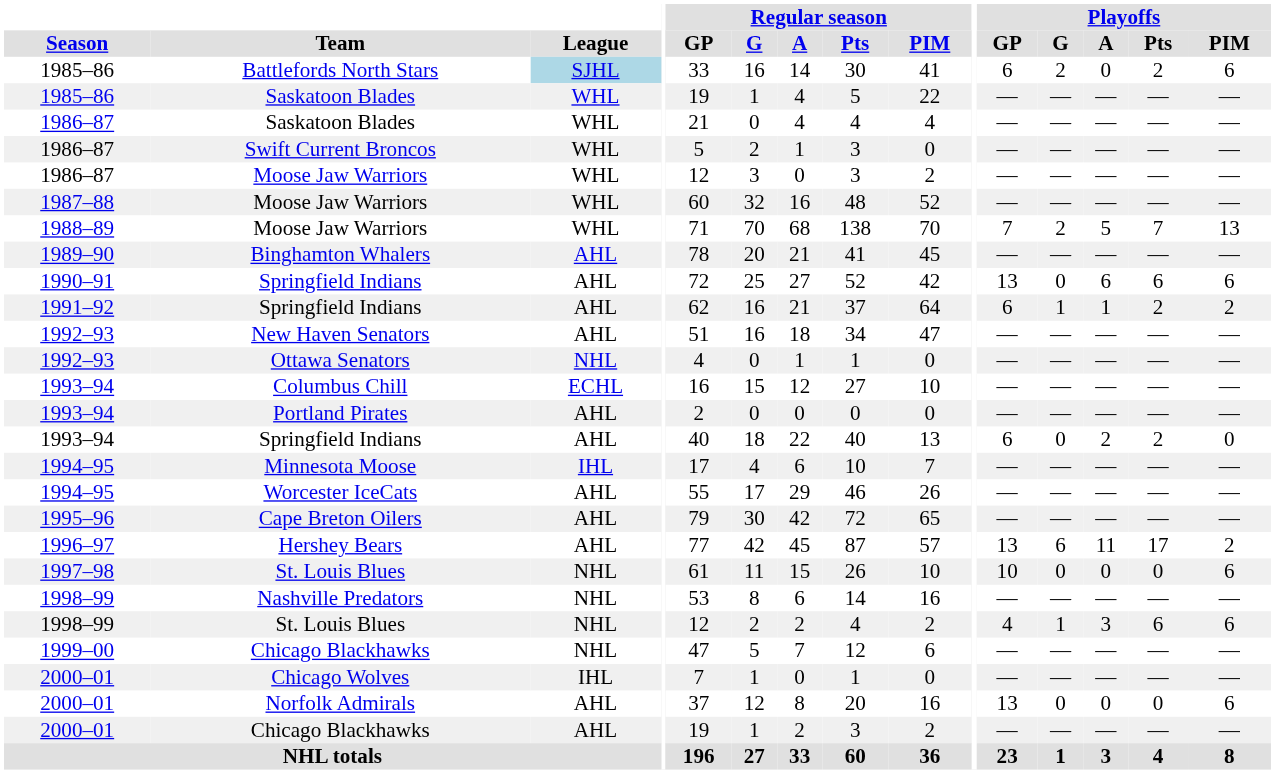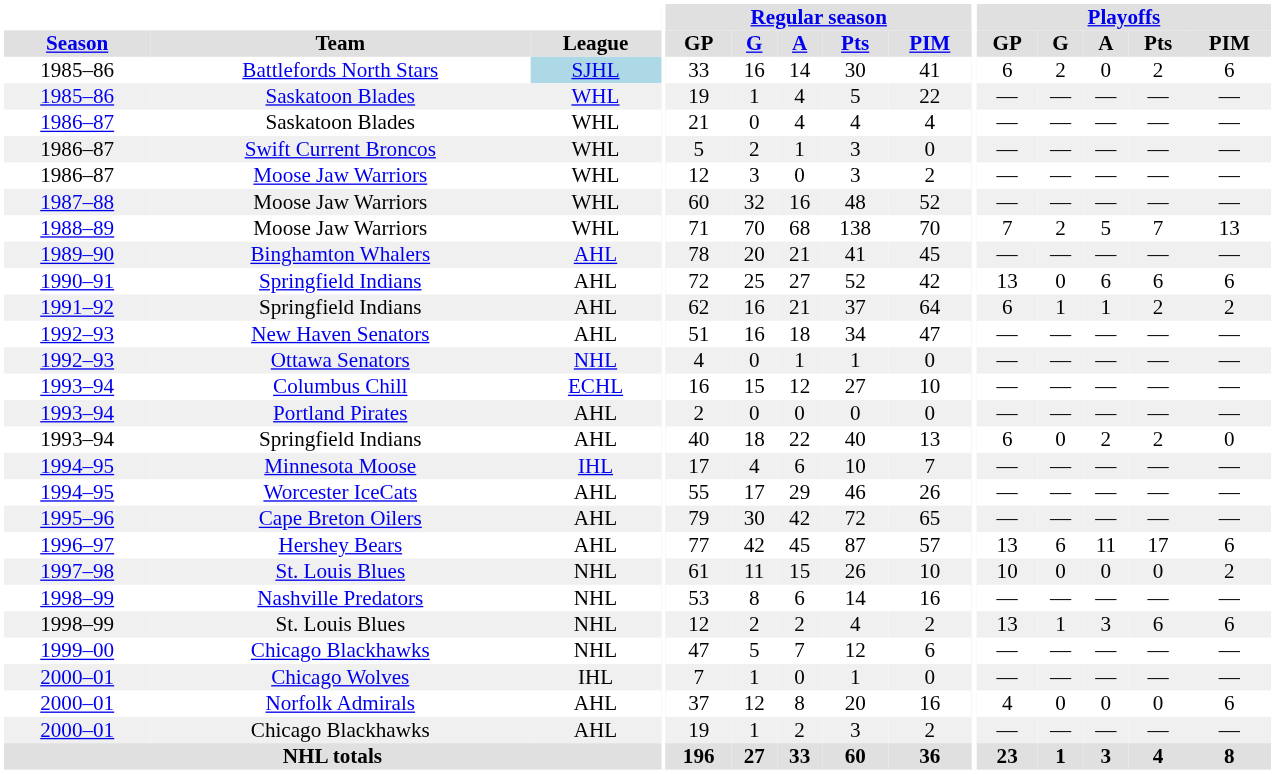 <table border="0" cellpadding="1" cellspacing="0" style="text-align:center; width:60em">
 <tr bgcolor="#e0e0e0">
 <th colspan="3" bgcolor="#ffffff"></th>
 <th rowspan="102" bgcolor="#ffffff"></th>
 <th colspan="5"><a href='#'>Regular season</a></th>
 <th rowspan="102" bgcolor="#ffffff"></th>
 <th colspan="5"><a href='#'>Playoffs</a></th>
 </tr>
 <tr bgcolor="#e0e0e0">
 <th><a href='#'>Season</a></th>
 <th>Team</th>
 <th>League</th>
 <th>GP</th>
 <th><a href='#'>G</a></th>
 <th><a href='#'>A</a></th>
 <th><a href='#'>Pts</a></th>
 <th><a href='#'>PIM</a></th>
 <th>GP</th>
 <th>G</th>
 <th>A</th>
 <th>Pts</th>
 <th>PIM</th>
 </tr>
 <tr>
 <td>1985–86</td>
 <td><a href='#'>Battlefords North Stars</a></td>
 <td style="background: lightblue;"><a href='#'>SJHL</a></td>
 <td>33</td>
 <td>16</td>
 <td>14</td>
 <td>30</td>
 <td>41</td>
 <td>6</td>
 <td>2</td>
 <td>0</td>
 <td>2</td>
 <td>6</td>
 </tr>
 <tr bgcolor="#f0f0f0">
 <td><a href='#'>1985–86</a></td>
 <td><a href='#'>Saskatoon Blades</a></td>
 <td><a href='#'>WHL</a></td>
 <td>19</td>
 <td>1</td>
 <td>4</td>
 <td>5</td>
 <td>22</td>
 <td>—</td>
 <td>—</td>
 <td>—</td>
 <td>—</td>
 <td>—</td>
 </tr>
 <tr>
 <td><a href='#'>1986–87</a></td>
 <td>Saskatoon Blades</td>
 <td>WHL</td>
 <td>21</td>
 <td>0</td>
 <td>4</td>
 <td>4</td>
 <td>4</td>
 <td>—</td>
 <td>—</td>
 <td>—</td>
 <td>—</td>
 <td>—</td>
 </tr>
 <tr bgcolor="#f0f0f0">
 <td>1986–87</td>
 <td><a href='#'>Swift Current Broncos</a></td>
 <td>WHL</td>
 <td>5</td>
 <td>2</td>
 <td>1</td>
 <td>3</td>
 <td>0</td>
 <td>—</td>
 <td>—</td>
 <td>—</td>
 <td>—</td>
 <td>—</td>
 </tr>
 <tr>
 <td>1986–87</td>
 <td><a href='#'>Moose Jaw Warriors</a></td>
 <td>WHL</td>
 <td>12</td>
 <td>3</td>
 <td>0</td>
 <td>3</td>
 <td>2</td>
 <td>—</td>
 <td>—</td>
 <td>—</td>
 <td>—</td>
 <td>—</td>
 </tr>
 <tr bgcolor="#f0f0f0">
 <td><a href='#'>1987–88</a></td>
 <td>Moose Jaw Warriors</td>
 <td>WHL</td>
 <td>60</td>
 <td>32</td>
 <td>16</td>
 <td>48</td>
 <td>52</td>
 <td>—</td>
 <td>—</td>
 <td>—</td>
 <td>—</td>
 <td>—</td>
 </tr>
 <tr>
 <td><a href='#'>1988–89</a></td>
 <td>Moose Jaw Warriors</td>
 <td>WHL</td>
 <td>71</td>
 <td>70</td>
 <td>68</td>
 <td>138</td>
 <td>70</td>
 <td>7</td>
 <td>2</td>
 <td>5</td>
 <td>7</td>
 <td>13</td>
 </tr>
 <tr bgcolor="#f0f0f0">
 <td><a href='#'>1989–90</a></td>
 <td><a href='#'>Binghamton Whalers</a></td>
 <td><a href='#'>AHL</a></td>
 <td>78</td>
 <td>20</td>
 <td>21</td>
 <td>41</td>
 <td>45</td>
 <td>—</td>
 <td>—</td>
 <td>—</td>
 <td>—</td>
 <td>—</td>
 </tr>
 <tr>
 <td><a href='#'>1990–91</a></td>
 <td><a href='#'>Springfield Indians</a></td>
 <td>AHL</td>
 <td>72</td>
 <td>25</td>
 <td>27</td>
 <td>52</td>
 <td>42</td>
 <td>13</td>
 <td>0</td>
 <td>6</td>
 <td>6</td>
 <td>6</td>
 </tr>
 <tr bgcolor="#f0f0f0">
 <td><a href='#'>1991–92</a></td>
 <td>Springfield Indians</td>
 <td>AHL</td>
 <td>62</td>
 <td>16</td>
 <td>21</td>
 <td>37</td>
 <td>64</td>
 <td>6</td>
 <td>1</td>
 <td>1</td>
 <td>2</td>
 <td>2</td>
 </tr>
 <tr>
 <td><a href='#'>1992–93</a></td>
 <td><a href='#'>New Haven Senators</a></td>
 <td>AHL</td>
 <td>51</td>
 <td>16</td>
 <td>18</td>
 <td>34</td>
 <td>47</td>
 <td>—</td>
 <td>—</td>
 <td>—</td>
 <td>—</td>
 <td>—</td>
 </tr>
 <tr bgcolor="#f0f0f0">
 <td><a href='#'>1992–93</a></td>
 <td><a href='#'>Ottawa Senators</a></td>
 <td><a href='#'>NHL</a></td>
 <td>4</td>
 <td>0</td>
 <td>1</td>
 <td>1</td>
 <td>0</td>
 <td>—</td>
 <td>—</td>
 <td>—</td>
 <td>—</td>
 <td>—</td>
 </tr>
 <tr>
 <td><a href='#'>1993–94</a></td>
 <td><a href='#'>Columbus Chill</a></td>
 <td><a href='#'>ECHL</a></td>
 <td>16</td>
 <td>15</td>
 <td>12</td>
 <td>27</td>
 <td>10</td>
 <td>—</td>
 <td>—</td>
 <td>—</td>
 <td>—</td>
 <td>—</td>
 </tr>
 <tr bgcolor="#f0f0f0">
 <td><a href='#'>1993–94</a></td>
 <td><a href='#'>Portland Pirates</a></td>
 <td>AHL</td>
 <td>2</td>
 <td>0</td>
 <td>0</td>
 <td>0</td>
 <td>0</td>
 <td>—</td>
 <td>—</td>
 <td>—</td>
 <td>—</td>
 <td>—</td>
 </tr>
 <tr>
 <td>1993–94</td>
 <td>Springfield Indians</td>
 <td>AHL</td>
 <td>40</td>
 <td>18</td>
 <td>22</td>
 <td>40</td>
 <td>13</td>
 <td>6</td>
 <td>0</td>
 <td>2</td>
 <td>2</td>
 <td>0</td>
 </tr>
 <tr bgcolor="#f0f0f0">
 <td><a href='#'>1994–95</a></td>
 <td><a href='#'>Minnesota Moose</a></td>
 <td><a href='#'>IHL</a></td>
 <td>17</td>
 <td>4</td>
 <td>6</td>
 <td>10</td>
 <td>7</td>
 <td>—</td>
 <td>—</td>
 <td>—</td>
 <td>—</td>
 <td>—</td>
 </tr>
 <tr>
 <td><a href='#'>1994–95</a></td>
 <td><a href='#'>Worcester IceCats</a></td>
 <td>AHL</td>
 <td>55</td>
 <td>17</td>
 <td>29</td>
 <td>46</td>
 <td>26</td>
 <td>—</td>
 <td>—</td>
 <td>—</td>
 <td>—</td>
 <td>—</td>
 </tr>
 <tr bgcolor="#f0f0f0">
 <td><a href='#'>1995–96</a></td>
 <td><a href='#'>Cape Breton Oilers</a></td>
 <td>AHL</td>
 <td>79</td>
 <td>30</td>
 <td>42</td>
 <td>72</td>
 <td>65</td>
 <td>—</td>
 <td>—</td>
 <td>—</td>
 <td>—</td>
 <td>—</td>
 </tr>
 <tr>
 <td><a href='#'>1996–97</a></td>
 <td><a href='#'>Hershey Bears</a></td>
 <td>AHL</td>
 <td>77</td>
 <td>42</td>
 <td>45</td>
 <td>87</td>
 <td>57</td>
 <td>13</td>
 <td>6</td>
 <td>11</td>
 <td>17</td>
-<td>2</td>
+<td>6</td>
 </tr>
 <tr bgcolor="#f0f0f0">
 <td><a href='#'>1997–98</a></td>
 <td><a href='#'>St. Louis Blues</a></td>
 <td>NHL</td>
 <td>61</td>
 <td>11</td>
 <td>15</td>
 <td>26</td>
 <td>10</td>
 <td>10</td>
 <td>0</td>
 <td>0</td>
 <td>0</td>
-<td>6</td>
+<td>2</td>
 </tr>
 <tr>
 <td><a href='#'>1998–99</a></td>
 <td><a href='#'>Nashville Predators</a></td>
 <td>NHL</td>
 <td>53</td>
 <td>8</td>
 <td>6</td>
 <td>14</td>
 <td>16</td>
 <td>—</td>
 <td>—</td>
 <td>—</td>
 <td>—</td>
 <td>—</td>
 </tr>
 <tr bgcolor="#f0f0f0">
 <td>1998–99</td>
 <td>St. Louis Blues</td>
 <td>NHL</td>
 <td>12</td>
 <td>2</td>
 <td>2</td>
 <td>4</td>
 <td>2</td>
-<td>4</td>
+<td>13</td>
 <td>1</td>
 <td>3</td>
 <td>6</td>
 <td>6</td>
 </tr>
 <tr>
 <td><a href='#'>1999–00</a></td>
 <td><a href='#'>Chicago Blackhawks</a></td>
 <td>NHL</td>
 <td>47</td>
 <td>5</td>
 <td>7</td>
 <td>12</td>
 <td>6</td>
 <td>—</td>
 <td>—</td>
 <td>—</td>
 <td>—</td>
 <td>—</td>
 </tr>
 <tr bgcolor="#f0f0f0">
 <td><a href='#'>2000–01</a></td>
 <td><a href='#'>Chicago Wolves</a></td>
 <td>IHL</td>
 <td>7</td>
 <td>1</td>
 <td>0</td>
 <td>1</td>
 <td>0</td>
 <td>—</td>
 <td>—</td>
 <td>—</td>
 <td>—</td>
 <td>—</td>
 </tr>
 <tr>
 <td><a href='#'>2000–01</a></td>
 <td><a href='#'>Norfolk Admirals</a></td>
 <td>AHL</td>
 <td>37</td>
 <td>12</td>
 <td>8</td>
 <td>20</td>
 <td>16</td>
-<td>13</td>
+<td>4</td>
 <td>0</td>
 <td>0</td>
 <td>0</td>
 <td>6</td>
 </tr>
 <tr bgcolor="#f0f0f0">
 <td><a href='#'>2000–01</a></td>
 <td>Chicago Blackhawks</td>
 <td>AHL</td>
 <td>19</td>
 <td>1</td>
 <td>2</td>
 <td>3</td>
 <td>2</td>
 <td>—</td>
 <td>—</td>
 <td>—</td>
 <td>—</td>
 <td>—</td>
 </tr>
 <tr bgcolor="#e0e0e0">
 <th colspan="3">NHL totals</th>
 <th>196</th>
 <th>27</th>
 <th>33</th>
 <th>60</th>
 <th>36</th>
 <th>23</th>
 <th>1</th>
 <th>3</th>
 <th>4</th>
 <th>8</th>
 </tr>
 </table>
